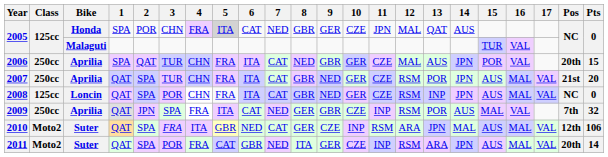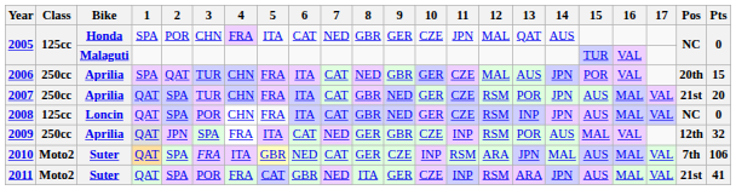 <table class="wikitable" style="text-align:center">
 <tr>
 <th>Year</th>
 <th>Class</th>
 <th>Bike</th>
 <th>1</th>
 <th>2</th>
 <th>3</th>
 <th>4</th>
 <th>5</th>
 <th>6</th>
 <th>7</th>
 <th>8</th>
 <th>9</th>
 <th>10</th>
 <th>11</th>
 <th>12</th>
 <th>13</th>
 <th>14</th>
 <th>15</th>
 <th>16</th>
 <th>17</th>
 <th>Pos</th>
 <th>Pts</th>
 </tr>
 <tr>
 <th rowspan=2><a href='#'>2005</a></th>
 <th rowspan=2>125cc</th>
 <th><a href='#'>Honda</a></th>
 <td><a href='#'>SPA</a></td>
 <td><a href='#'>POR</a></td>
 <td><a href='#'>CHN</a></td>
 <td style="background:#efcfff;"><a href='#'>FRA</a><br></td>
-<td style="background: lightgrey;"><a href='#'>ITA</a></td>
+<td><a href='#'>ITA</a></td>
 <td><a href='#'>CAT</a></td>
 <td><a href='#'>NED</a></td>
 <td><a href='#'>GBR</a></td>
 <td><a href='#'>GER</a></td>
 <td><a href='#'>CZE</a></td>
 <td><a href='#'>JPN</a></td>
 <td><a href='#'>MAL</a></td>
 <td><a href='#'>QAT</a></td>
 <td><a href='#'>AUS</a></td>
 <td></td>
 <td></td>
 <td></td>
 <th rowspan=2>NC</th>
 <th rowspan=2>0</th>
 </tr>
 <tr>
 <th><a href='#'>Malaguti</a></th>
 <td></td>
 <td></td>
 <td></td>
 <td></td>
 <td></td>
 <td></td>
 <td></td>
 <td></td>
 <td></td>
 <td></td>
 <td></td>
 <td></td>
 <td></td>
 <td></td>
 <td style="background:#CFCFFF;"><a href='#'>TUR</a><br></td>
 <td style="background:#efcfff;"><a href='#'>VAL</a><br></td>
 <td></td>
 </tr>
 <tr>
 <th><a href='#'>2006</a></th>
 <th>250cc</th>
 <th><a href='#'>Aprilia</a></th>
 <td style="background:#efcfff;"><a href='#'>SPA</a><br></td>
 <td style="background:#efcfff;"><a href='#'>QAT</a><br></td>
 <td style="background:#CFCFFF;"><a href='#'>TUR</a><br></td>
 <td style="background:#CFCFFF;"><a href='#'>CHN</a><br></td>
 <td style="background:#efcfff;"><a href='#'>FRA</a><br></td>
 <td style="background:#efcfff;"><a href='#'>ITA</a><br></td>
 <td style="background:#dfffdf;"><a href='#'>CAT</a><br></td>
 <td style="background:#efcfff;"><a href='#'>NED</a><br></td>
 <td style="background:#dfffdf;"><a href='#'>GBR</a><br></td>
 <td style="background:#CFCFFF;"><a href='#'>GER</a><br></td>
 <td style="background:#efcfff;"><a href='#'>CZE</a><br></td>
 <td style="background:#dfffdf;"><a href='#'>MAL</a><br></td>
 <td style="background:#dfffdf;"><a href='#'>AUS</a><br></td>
 <td style="background:#CFCFFF;"><a href='#'>JPN</a><br></td>
 <td style="background:#efcfff;"><a href='#'>POR</a><br></td>
 <td style="background:#efcfff;"><a href='#'>VAL</a><br></td>
 <td></td>
 <th>20th</th>
 <th>15</th>
 </tr>
 <tr>
 <th><a href='#'>2007</a></th>
 <th>250cc</th>
 <th><a href='#'>Aprilia</a></th>
 <td style="background:#CFCFFF;"><a href='#'>QAT</a><br></td>
 <td style="background:#CFCFFF;"><a href='#'>SPA</a><br></td>
 <td style="background:#efcfff;"><a href='#'>TUR</a><br></td>
 <td style="background:#CFCFFF;"><a href='#'>CHN</a><br></td>
 <td style="background:#efcfff;"><a href='#'>FRA</a><br></td>
 <td style="background:#CFCFFF;"><a href='#'>ITA</a><br></td>
 <td style="background:#dfffdf;"><a href='#'>CAT</a><br></td>
 <td style="background:#efcfff;"><a href='#'>GBR</a><br></td>
 <td style="background:#CFCFFF;"><a href='#'>NED</a><br></td>
 <td style="background:#dfffdf;"><a href='#'>GER</a><br></td>
 <td style="background:#CFCFFF;"><a href='#'>CZE</a><br></td>
 <td style="background:#dfffdf;"><a href='#'>RSM</a><br></td>
 <td style="background:#dfffdf;"><a href='#'>POR</a><br></td>
 <td style="background:#dfffdf;"><a href='#'>JPN</a><br></td>
 <td style="background:#dfffdf;"><a href='#'>AUS</a><br></td>
 <td style="background:#CFCFFF;"><a href='#'>MAL</a><br></td>
 <td style="background:#efcfff;"><a href='#'>VAL</a><br></td>
 <th>21st</th>
 <th>20</th>
 </tr>
 <tr>
 <th><a href='#'>2008</a></th>
 <th>125cc</th>
 <th><a href='#'>Loncin</a></th>
 <td style="background:#efcfff;"><a href='#'>QAT</a><br></td>
 <td style="background:#CFCFFF;"><a href='#'>SPA</a><br></td>
 <td style="background:#efcfff;"><a href='#'>POR</a><br></td>
 <td style="background:#ffffff;"><a href='#'>CHN</a><br></td>
 <td><a href='#'>FRA</a></td>
 <td style="background:#CFCFFF;"><a href='#'>ITA</a><br></td>
 <td style="background:#CFCFFF;"><a href='#'>CAT</a><br></td>
 <td style="background:#CFCFFF;"><a href='#'>GBR</a><br></td>
 <td style="background:#CFCFFF;"><a href='#'>NED</a><br></td>
 <td style="background:#efcfff;"><a href='#'>GER</a><br></td>
 <td style="background:#CFCFFF;"><a href='#'>CZE</a><br></td>
 <td style="background:#CFCFFF;"><a href='#'>RSM</a><br></td>
 <td style="background:#CFCFFF;"><a href='#'>INP</a><br></td>
 <td style="background:#efcfff;"><a href='#'>JPN</a><br></td>
 <td style="background:#efcfff;"><a href='#'>AUS</a><br></td>
 <td style="background:#CFCFFF;"><a href='#'>MAL</a><br></td>
 <td style="background:#CFCFFF;"><a href='#'>VAL</a><br></td>
 <th>NC</th>
 <th>0</th>
 </tr>
 <tr>
 <th><a href='#'>2009</a></th>
 <th>250cc</th>
 <th><a href='#'>Aprilia</a></th>
 <td style="background:#dfdfdf;"><a href='#'>QAT</a><br></td>
 <td style="background:#efcfff;"><a href='#'>JPN</a><br></td>
 <td style="background:#dfffdf;"><a href='#'>SPA</a><br></td>
 <td style="background:#ffffff;"><a href='#'>FRA</a><br></td>
 <td style="background:#efcfff;"><a href='#'>ITA</a><br></td>
 <td style="background:#dfffdf;"><a href='#'>CAT</a><br></td>
 <td style="background:#efcfff;"><a href='#'>NED</a><br></td>
 <td style="background:#dfffdf;"><a href='#'>GER</a><br></td>
 <td style="background:#dfffdf;"><a href='#'>GBR</a><br></td>
 <td style="background:#dfffdf;"><a href='#'>CZE</a><br></td>
 <td style="background:#efcfff;"><a href='#'>INP</a><br></td>
 <td style="background:#dfffdf;"><a href='#'>RSM</a><br></td>
 <td style="background:#dfffdf;"><a href='#'>POR</a><br></td>
 <td style="background:#dfffdf;"><a href='#'>AUS</a><br></td>
 <td style="background:#efcfff;"><a href='#'>MAL</a><br></td>
 <td style="background:#efcfff;"><a href='#'>VAL</a><br></td>
 <td></td>
-<th>7th</th>
+<th>12th</th>
 <th>32</th>
 </tr>
 <tr>
 <th><a href='#'>2010</a></th>
 <th>Moto2</th>
 <th><a href='#'>Suter</a></th>
 <td style="background:#FFDF9F;"><a href='#'>QAT</a><br></td>
 <td style="background:#DFFFDF;"><a href='#'>SPA</a><br></td>
 <td style="background:#efcfff;"><em><a href='#'>FRA</a></em><br></td>
 <td style="background:#efcfff;"><a href='#'>ITA</a><br></td>
 <td style="background:#ffffbf;"><a href='#'>GBR</a><br></td>
 <td style="background:#DFFFDF;"><a href='#'>NED</a><br></td>
 <td style="background:#DFFFDF;"><a href='#'>CAT</a><br></td>
 <td style="background:#DFFFDF;"><a href='#'>GER</a><br></td>
 <td style="background:#DFFFDF;"><a href='#'>CZE</a><br></td>
 <td style="background:#efcfff;"><a href='#'>INP</a><br></td>
 <td style="background:#DFFFDF;"><a href='#'>RSM</a><br></td>
 <td style="background:#DFFFDF;"><a href='#'>ARA</a><br></td>
 <td style="background:#CFCFFF;"><a href='#'>JPN</a><br></td>
 <td style="background:#DFFFDF;"><a href='#'>MAL</a><br></td>
 <td style="background:#CFCFFF;"><a href='#'>AUS</a><br></td>
 <td style="background:#CFCFFF;"><a href='#'>MAL</a><br></td>
 <td style="background:#DFFFDF;"><a href='#'>VAL</a><br></td>
-<th>12th</th>
+<th>7th</th>
 <th>106</th>
 </tr>
 <tr>
 <th><a href='#'>2011</a></th>
 <th>Moto2</th>
 <th><a href='#'>Suter</a></th>
 <td style="background:#DFFFDF;"><a href='#'>QAT</a><br></td>
 <td style="background:#efcfff;"><a href='#'>SPA</a><br></td>
 <td style="background:#efcfff;"><a href='#'>POR</a><br></td>
 <td style="background:#DFFFDF;"><a href='#'>FRA</a><br></td>
 <td style="background:#CFCFFF;"><a href='#'>CAT</a><br></td>
 <td style="background:#dfffdf;"><a href='#'>GBR</a><br></td>
 <td style="background:#efcfff;"><a href='#'>NED</a><br></td>
 <td style="background:#dfffdf;"><a href='#'>ITA</a><br></td>
 <td style="background:#dfffdf;"><a href='#'>GER</a><br></td>
 <td style="background:#efcfff;"><a href='#'>CZE</a><br></td>
 <td style="background:#CFCFFF;"><a href='#'>INP</a><br></td>
 <td style="background:#efcfff;"><a href='#'>RSM</a><br></td>
 <td style="background:#efcfff;"><a href='#'>ARA</a><br></td>
 <td style="background:#CFCFFF;"><a href='#'>JPN</a><br></td>
 <td style="background:#efcfff;"><a href='#'>AUS</a><br></td>
 <td style="background:#dfffdf;"><a href='#'>MAL</a><br></td>
 <td style="background:#dfffdf;"><a href='#'>VAL</a><br></td>
-<th>20th</th>
-<th>14</th>
+<th>21st</th>
+<th>41</th>
 </tr>
 </table>
